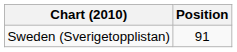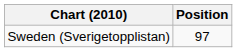 <table class="wikitable">
 <tr>
 <th>Chart (2010)</th>
 <th>Position</th>
 </tr>
 <tr>
 <td>Sweden (Sverigetopplistan)</td>
-<td align="center">91</td>
+<td align="center">97</td>
 </tr>
 </table>
